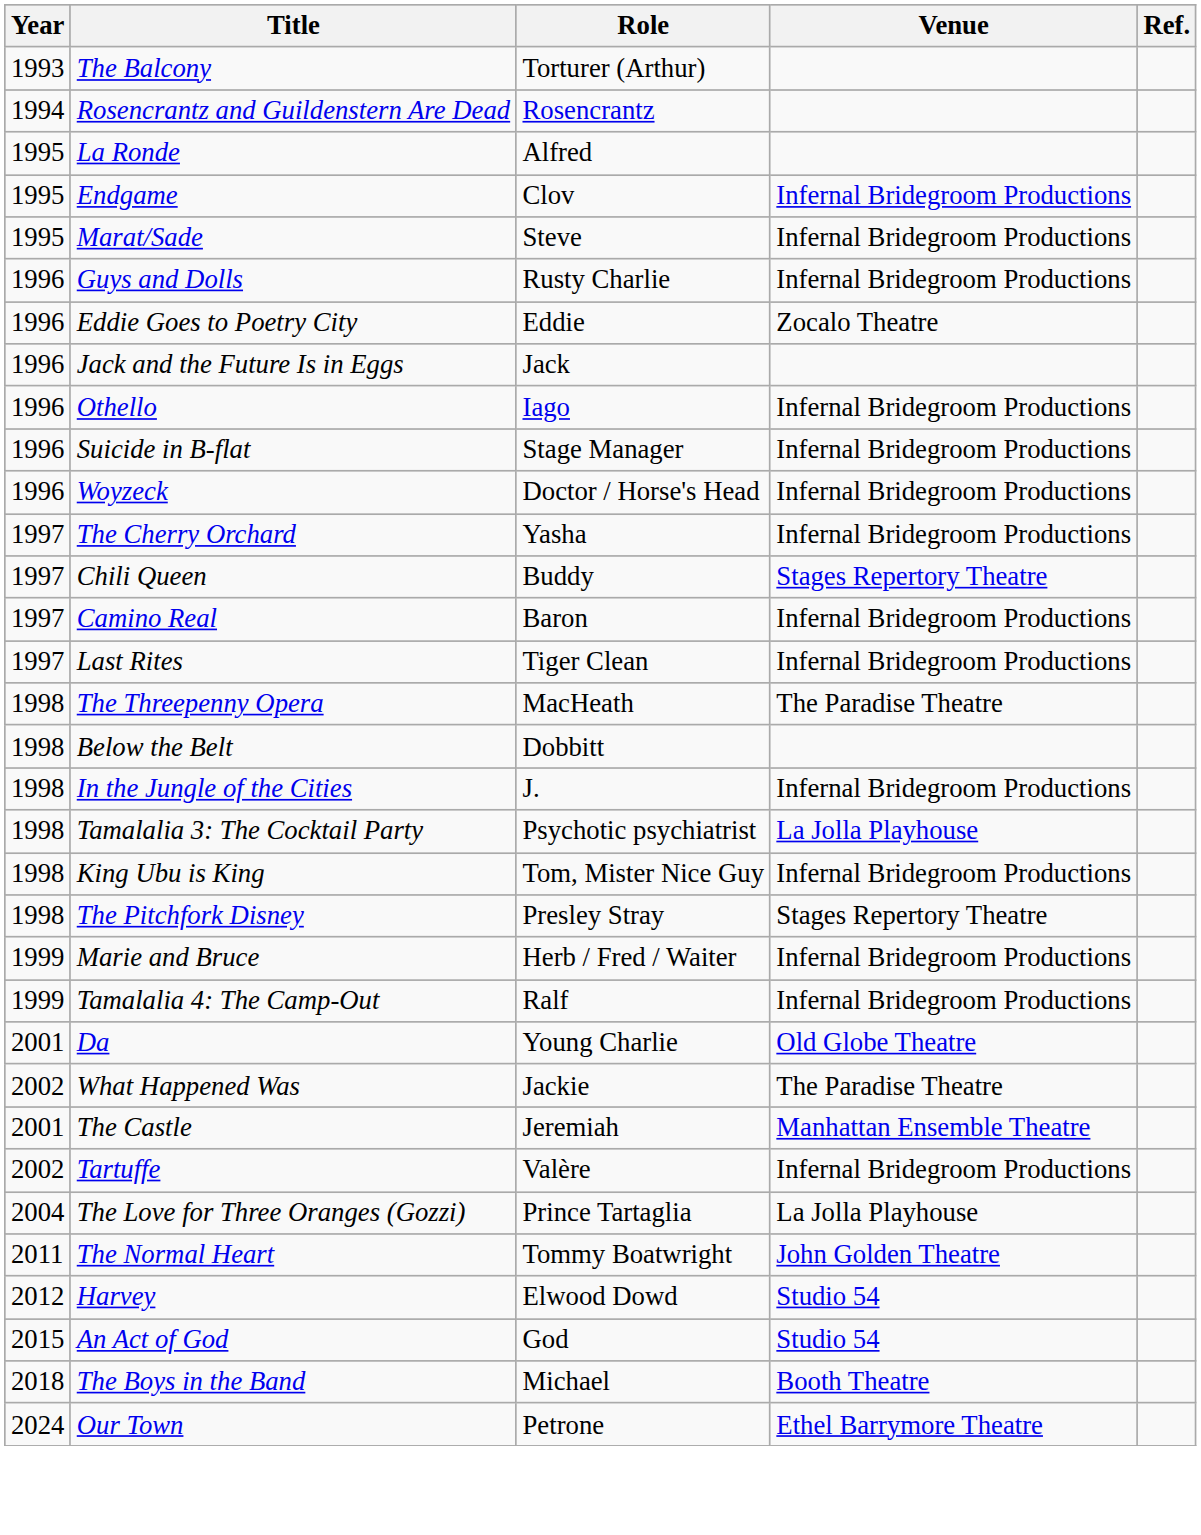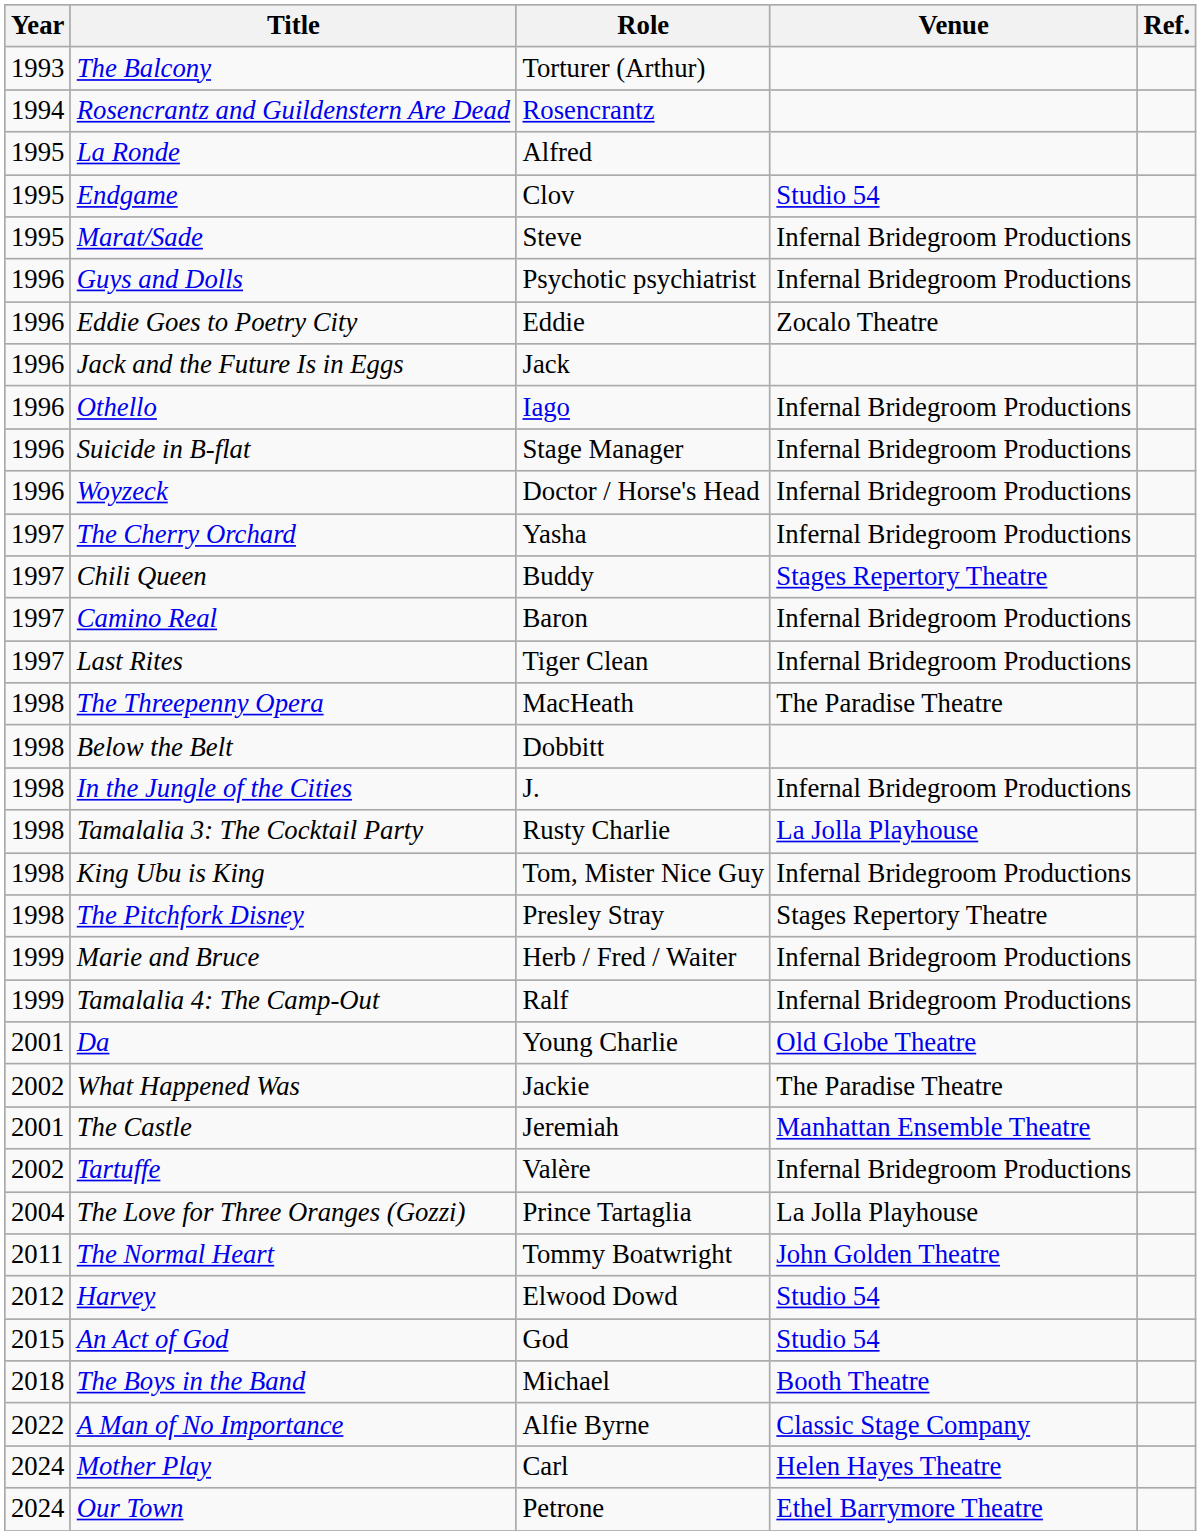 <table class="wikitable sortable">
 <tr>
 <th>Year</th>
 <th>Title</th>
 <th>Role</th>
 <th>Venue</th>
 <th class=unsortable>Ref.</th>
 </tr>
 <tr>
 <td>1993</td>
 <td><em><a href='#'>The Balcony</a></em></td>
 <td>Torturer (Arthur)</td>
 <td></td>
 <td></td>
 </tr>
 <tr>
 <td>1994</td>
 <td><em><a href='#'>Rosencrantz and Guildenstern Are Dead</a></em></td>
 <td><a href='#'>Rosencrantz</a></td>
 <td></td>
 <td></td>
 </tr>
 <tr>
 <td>1995</td>
 <td><em><a href='#'>La Ronde</a></em></td>
 <td>Alfred</td>
 <td></td>
 <td></td>
 </tr>
 <tr>
 <td>1995</td>
 <td><em><a href='#'>Endgame</a></em></td>
 <td>Clov</td>
-<td><a href='#'>Infernal Bridegroom Productions</a></td>
+<td><a href='#'>Studio 54</a></td>
 <td></td>
 </tr>
 <tr>
 <td>1995</td>
 <td><em><a href='#'>Marat/Sade</a></em></td>
 <td>Steve</td>
 <td>Infernal Bridegroom Productions</td>
 <td></td>
 </tr>
 <tr>
 <td>1996</td>
 <td><em><a href='#'>Guys and Dolls</a></em></td>
-<td>Rusty Charlie</td>
+<td>Psychotic psychiatrist</td>
 <td>Infernal Bridegroom Productions</td>
 <td></td>
 </tr>
 <tr>
 <td>1996</td>
 <td><em>Eddie Goes to Poetry City</em></td>
 <td>Eddie</td>
 <td>Zocalo Theatre</td>
 </tr>
 <tr>
 <td>1996</td>
 <td><em>Jack and the Future Is in Eggs</em></td>
 <td>Jack</td>
 <td></td>
 <td></td>
 </tr>
 <tr>
 <td>1996</td>
 <td><em><a href='#'>Othello</a></em></td>
 <td><a href='#'>Iago</a></td>
 <td>Infernal Bridegroom Productions</td>
 <td></td>
 </tr>
 <tr>
 <td>1996</td>
 <td><em>Suicide in B-flat</em></td>
 <td>Stage Manager</td>
 <td>Infernal Bridegroom Productions</td>
 <td></td>
 </tr>
 <tr>
 <td>1996</td>
 <td><em><a href='#'>Woyzeck</a></em></td>
 <td>Doctor / Horse's Head</td>
 <td>Infernal Bridegroom Productions</td>
 <td></td>
 </tr>
 <tr>
 <td>1997</td>
 <td><em><a href='#'>The Cherry Orchard</a></em></td>
 <td>Yasha</td>
 <td>Infernal Bridegroom Productions</td>
 <td></td>
 </tr>
 <tr>
 <td>1997</td>
 <td><em>Chili Queen</em></td>
 <td>Buddy</td>
 <td><a href='#'>Stages Repertory Theatre</a></td>
 <td></td>
 </tr>
 <tr>
 <td>1997</td>
 <td><em><a href='#'>Camino Real</a></em></td>
 <td>Baron</td>
 <td>Infernal Bridegroom Productions</td>
 <td></td>
 </tr>
 <tr>
 <td>1997</td>
 <td><em>Last Rites</em></td>
 <td>Tiger Clean</td>
 <td>Infernal Bridegroom Productions</td>
 <td></td>
 </tr>
 <tr>
 <td>1998</td>
 <td><em><a href='#'>The Threepenny Opera</a></em></td>
 <td>MacHeath</td>
 <td>The Paradise Theatre</td>
 <td></td>
 </tr>
 <tr>
 <td>1998</td>
 <td><em>Below the Belt</em></td>
 <td>Dobbitt</td>
 <td></td>
 <td></td>
 </tr>
 <tr>
 <td>1998</td>
 <td><em><a href='#'>In the Jungle of the Cities</a></em></td>
 <td>J. </td>
 <td>Infernal Bridegroom Productions</td>
 <td></td>
 </tr>
 <tr>
 <td>1998</td>
 <td><em>Tamalalia 3: The Cocktail Party</em></td>
-<td>Psychotic psychiatrist</td>
+<td>Rusty Charlie</td>
 <td><a href='#'>La Jolla Playhouse</a></td>
 <td></td>
 </tr>
 <tr>
 <td>1998</td>
 <td><em>King Ubu is King</em></td>
 <td>Tom, Mister Nice Guy</td>
 <td>Infernal Bridegroom Productions</td>
 <td></td>
 </tr>
 <tr>
 <td>1998</td>
 <td><em><a href='#'>The Pitchfork Disney</a></em></td>
 <td>Presley Stray</td>
 <td>Stages Repertory Theatre</td>
 <td></td>
 </tr>
 <tr>
 <td>1999</td>
 <td><em>Marie and Bruce</em></td>
 <td>Herb / Fred / Waiter</td>
 <td>Infernal Bridegroom Productions</td>
 <td></td>
 </tr>
 <tr>
 <td>1999</td>
 <td><em>Tamalalia 4: The Camp-Out</em></td>
 <td>Ralf</td>
 <td>Infernal Bridegroom Productions</td>
 <td></td>
 </tr>
 <tr>
 <td>2001</td>
 <td><em><a href='#'>Da</a></em></td>
 <td>Young Charlie</td>
 <td><a href='#'>Old Globe Theatre</a></td>
 <td></td>
 </tr>
 <tr>
 <td>2002</td>
 <td><em>What Happened Was</em></td>
 <td>Jackie</td>
 <td>The Paradise Theatre</td>
 <td></td>
 </tr>
 <tr>
 <td>2001</td>
 <td><em>The Castle</em></td>
 <td>Jeremiah</td>
 <td><a href='#'>Manhattan Ensemble Theatre</a></td>
 <td></td>
 </tr>
 <tr>
 <td>2002</td>
 <td><em><a href='#'>Tartuffe</a></em></td>
 <td>Valère</td>
 <td>Infernal Bridegroom Productions</td>
 <td></td>
 </tr>
 <tr>
 <td>2004</td>
 <td><em>The Love for Three Oranges (Gozzi)</em></td>
 <td>Prince Tartaglia</td>
 <td>La Jolla Playhouse</td>
 <td></td>
 </tr>
 <tr>
 <td>2011</td>
 <td><em><a href='#'>The Normal Heart</a></em></td>
 <td>Tommy Boatwright</td>
 <td><a href='#'>John Golden Theatre</a></td>
 <td></td>
 </tr>
 <tr>
 <td>2012</td>
 <td><em><a href='#'>Harvey</a></em></td>
 <td>Elwood Dowd</td>
 <td><a href='#'>Studio 54</a></td>
 <td></td>
 </tr>
 <tr>
 <td>2015</td>
 <td><em><a href='#'>An Act of God</a></em></td>
 <td>God</td>
 <td><a href='#'>Studio 54</a></td>
 <td></td>
 </tr>
 <tr>
 <td>2018</td>
 <td><em><a href='#'>The Boys in the Band</a></em></td>
 <td>Michael</td>
 <td><a href='#'>Booth Theatre</a></td>
 <td></td>
 </tr>
 <tr>
+<td>2022</td>
+<td><em><a href='#'>A Man of No Importance</a></em></td>
+<td>Alfie Byrne</td>
+<td><a href='#'>Classic Stage Company</a></td>
+<td></td>
+</tr>
+<tr>
+<td>2024</td>
+<td><em><a href='#'>Mother Play</a></em></td>
+<td>Carl</td>
+<td><a href='#'>Helen Hayes Theatre</a></td>
+<td></td>
+</tr>
+<tr>
 <td>2024</td>
 <td><em><a href='#'>Our Town</a></em></td>
 <td>Petrone</td>
 <td><a href='#'>Ethel Barrymore Theatre</a></td>
 <td></td>
 </tr>
 <tr>
 </tr>
 </table>
